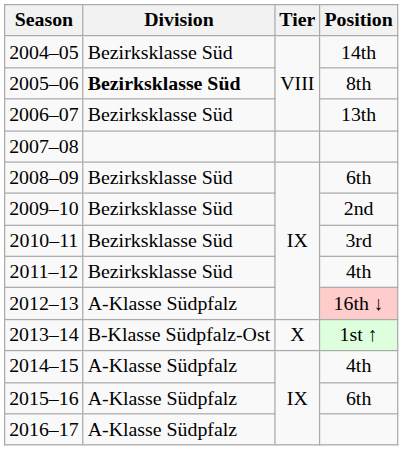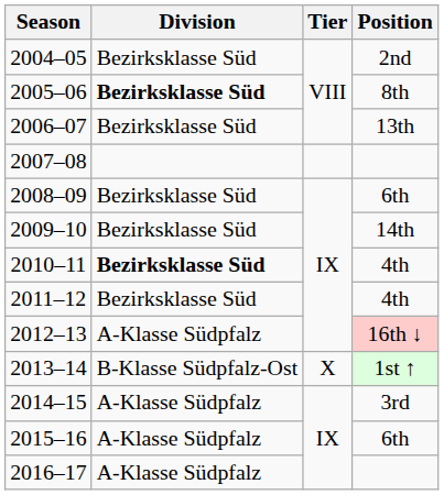 <table class="wikitable">
 <tr>
 <th>Season</th>
 <th>Division</th>
 <th>Tier</th>
 <th>Position</th>
 </tr>
 <tr align="center">
 <td>2004–05</td>
 <td align="left">Bezirksklasse Süd</td>
 <td rowspan=3>VIII</td>
-<td>14th</td>
+<td>2nd</td>
 </tr>
 <tr align="center">
 <td>2005–06</td>
 <td align="left"><strong>Bezirksklasse Süd</strong></td>
 <td>8th</td>
 </tr>
 <tr align="center">
 <td>2006–07</td>
 <td align="left">Bezirksklasse Süd</td>
 <td>13th</td>
 </tr>
 <tr align="center">
 <td>2007–08</td>
 <td align="left"></td>
 <td></td>
 <td></td>
 </tr>
 <tr align="center">
 <td>2008–09</td>
 <td align="left">Bezirksklasse Süd</td>
 <td rowspan=5>IX</td>
 <td>6th</td>
 </tr>
 <tr align="center">
 <td>2009–10</td>
 <td align="left">Bezirksklasse Süd</td>
-<td>2nd</td>
+<td>14th</td>
 </tr>
 <tr align="center">
 <td>2010–11</td>
-<td align="left">Bezirksklasse Süd</td>
-<td>3rd</td>
+<td align="left"><strong>Bezirksklasse Süd</strong></td>
+<td>4th</td>
 </tr>
 <tr align="center">
 <td>2011–12</td>
 <td align="left">Bezirksklasse Süd</td>
 <td>4th</td>
 </tr>
 <tr align="center">
 <td>2012–13</td>
 <td align="left">A-Klasse Südpfalz</td>
 <td bgcolor="#ffcccc">16th ↓</td>
 </tr>
 <tr align="center">
 <td>2013–14</td>
 <td align="left">B-Klasse Südpfalz-Ost</td>
 <td>X</td>
 <td bgcolor="#ddffdd">1st ↑</td>
 </tr>
 <tr align="center">
 <td>2014–15</td>
 <td align="left">A-Klasse Südpfalz</td>
 <td rowspan=3>IX</td>
-<td>4th</td>
+<td>3rd</td>
 </tr>
 <tr align="center">
 <td>2015–16</td>
 <td align="left">A-Klasse Südpfalz</td>
 <td>6th</td>
 </tr>
 <tr align="center">
 <td>2016–17</td>
 <td align="left">A-Klasse Südpfalz</td>
 <td></td>
 </tr>
 </table>
